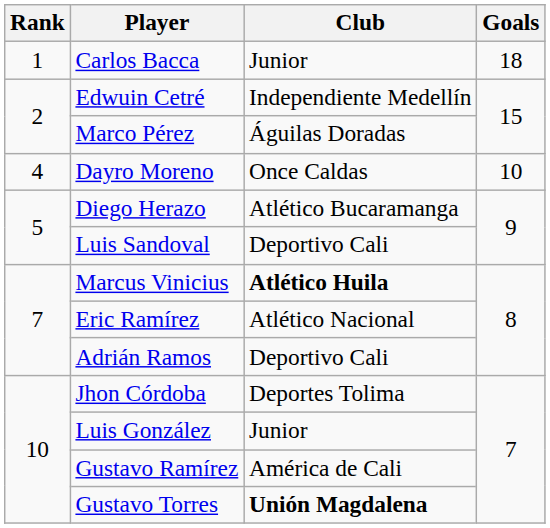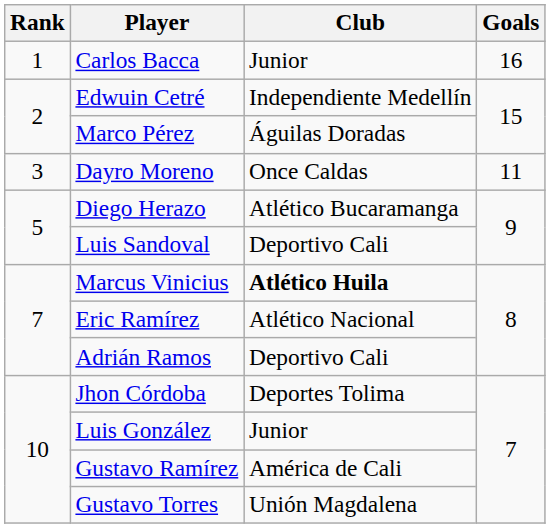 <table class="wikitable" border="1">
 <tr>
 <th>Rank</th>
 <th>Player</th>
 <th>Club</th>
 <th>Goals</th>
 </tr>
 <tr>
 <td align=center>1</td>
 <td> <a href='#'>Carlos Bacca</a></td>
 <td>Junior</td>
-<td align=center>18</td>
+<td align=center>16</td>
 </tr>
 <tr>
 <td rowspan=2 align=center>2</td>
 <td> <a href='#'>Edwuin Cetré</a></td>
 <td>Independiente Medellín</td>
 <td rowspan=2 align=center>15</td>
 </tr>
 <tr>
 <td> <a href='#'>Marco Pérez</a></td>
 <td>Águilas Doradas</td>
 </tr>
 <tr>
-<td align=center>4</td>
+<td align=center>3</td>
 <td> <a href='#'>Dayro Moreno</a></td>
 <td>Once Caldas</td>
-<td align=center>10</td>
+<td align=center>11</td>
 </tr>
 <tr>
 <td rowspan=2 align=center>5</td>
 <td> <a href='#'>Diego Herazo</a></td>
 <td>Atlético Bucaramanga</td>
 <td rowspan=2 align=center>9</td>
 </tr>
 <tr>
 <td> <a href='#'>Luis Sandoval</a></td>
 <td>Deportivo Cali</td>
 </tr>
 <tr>
 <td rowspan=3 align=center>7</td>
 <td> <a href='#'>Marcus Vinicius</a></td>
 <td><strong>Atlético Huila</strong></td>
 <td rowspan=3 align=center>8</td>
 </tr>
 <tr>
 <td> <a href='#'>Eric Ramírez</a></td>
 <td>Atlético Nacional</td>
 </tr>
 <tr>
 <td> <a href='#'>Adrián Ramos</a></td>
 <td>Deportivo Cali</td>
 </tr>
 <tr>
 <td rowspan=4 align=center>10</td>
 <td> <a href='#'>Jhon Córdoba</a></td>
 <td>Deportes Tolima</td>
 <td rowspan=4 align=center>7</td>
 </tr>
 <tr>
 <td> <a href='#'>Luis González</a></td>
 <td>Junior</td>
 </tr>
 <tr>
 <td> <a href='#'>Gustavo Ramírez</a></td>
 <td>América de Cali</td>
 </tr>
 <tr>
 <td> <a href='#'>Gustavo Torres</a></td>
-<td><strong>Unión Magdalena</strong></td>
+<td>Unión Magdalena</td>
 </tr>
 </table>
